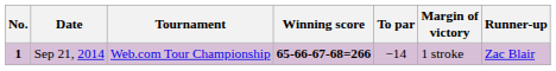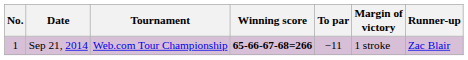 <table class="wikitable" style="font-size:95%;">
 <tr>
 <th>No.</th>
 <th>Date</th>
 <th>Tournament</th>
 <th>Winning score</th>
 <th>To par</th>
 <th>Margin of<br>victory</th>
 <th>Runner-up</th>
 </tr>
 <tr style="background:#D8BFD8;">
-<td align=center><strong>1</strong></td>
+<td align=center>1</td>
 <td align=right>Sep 21, <a href='#'>2014</a></td>
 <td><a href='#'>Web.com Tour Championship</a></td>
 <td><strong>65-66-67-68=266</strong></td>
-<td align=center>−14</td>
+<td align=center>−11</td>
 <td>1 stroke</td>
 <td> <a href='#'>Zac Blair</a></td>
 </tr>
 </table>
